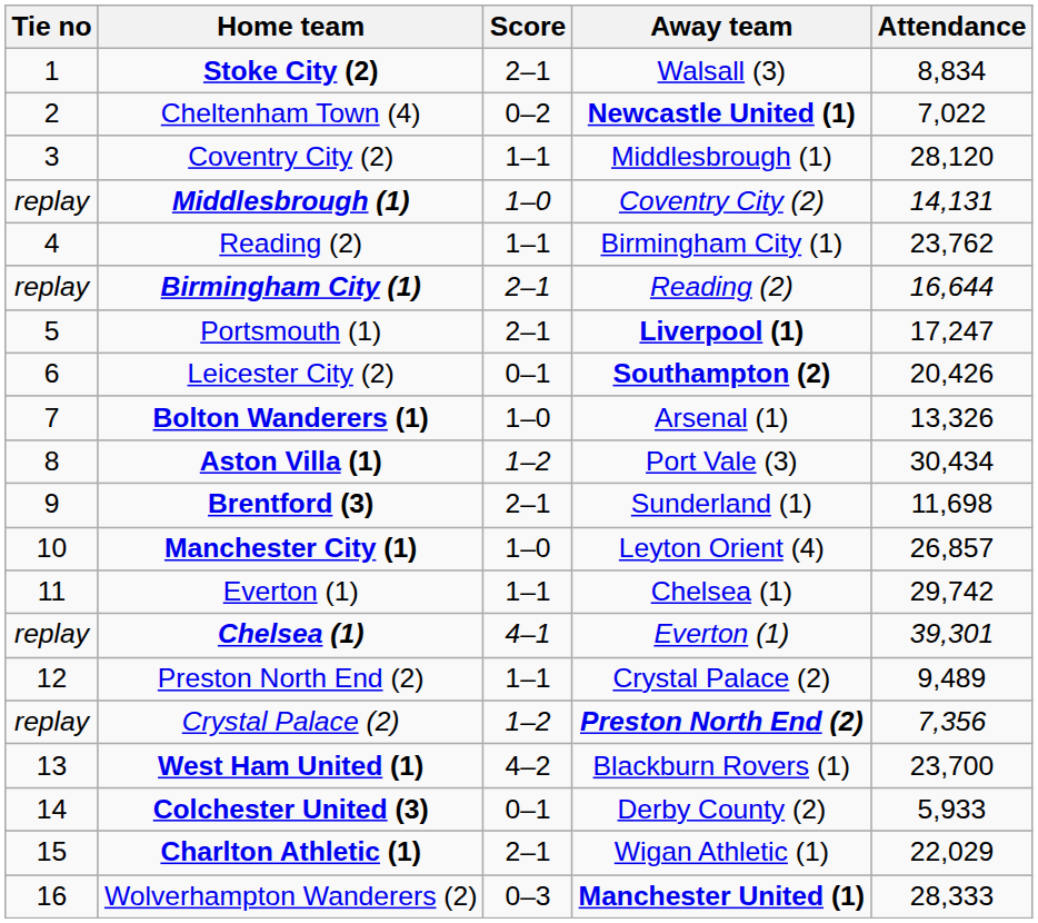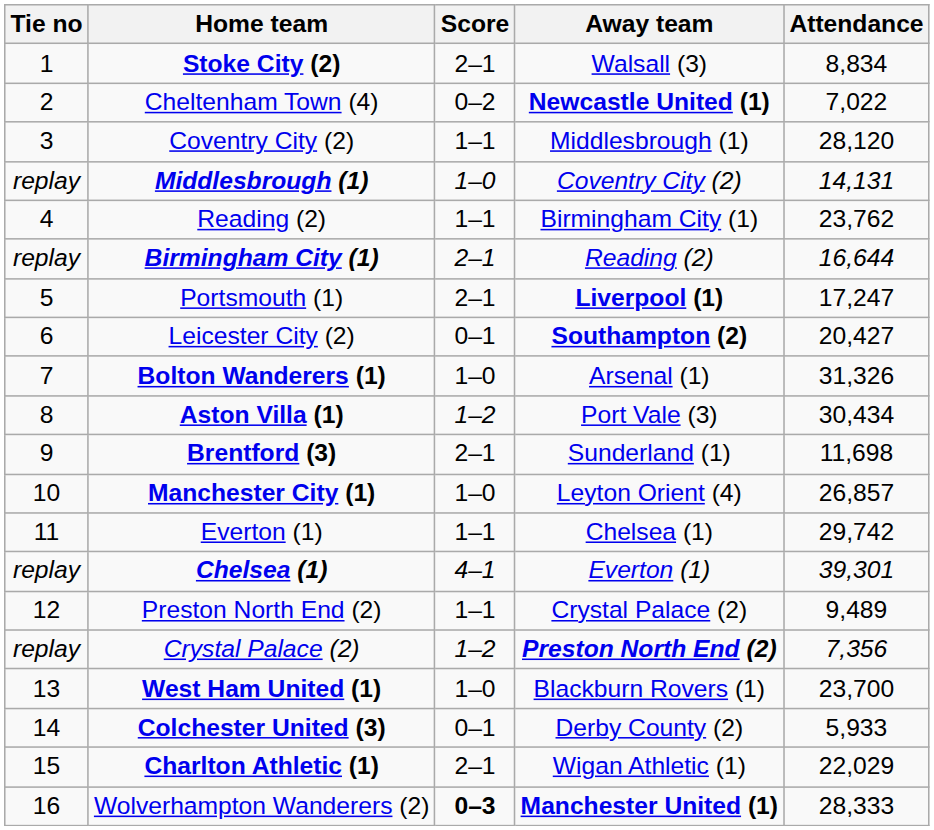 <table class="wikitable" style="text-align: center">
 <tr>
 <th>Tie no</th>
 <th>Home team</th>
 <th>Score</th>
 <th>Away team</th>
 <th>Attendance</th>
 </tr>
 <tr>
 <td>1</td>
 <td><strong><a href='#'>Stoke City</a> (2)</strong></td>
 <td>2–1</td>
 <td><a href='#'>Walsall</a> (3)</td>
 <td>8,834</td>
 </tr>
 <tr>
 <td>2</td>
 <td><a href='#'>Cheltenham Town</a> (4)</td>
 <td>0–2</td>
 <td><strong><a href='#'>Newcastle United</a> (1)</strong></td>
 <td>7,022</td>
 </tr>
 <tr>
 <td>3</td>
 <td><a href='#'>Coventry City</a> (2)</td>
 <td>1–1</td>
 <td><a href='#'>Middlesbrough</a> (1)</td>
 <td>28,120</td>
 </tr>
 <tr>
 <td><em>replay</em></td>
 <td><strong><em><a href='#'>Middlesbrough</a> (1)</em></strong></td>
 <td><em>1–0</em></td>
 <td><em><a href='#'>Coventry City</a> (2)</em></td>
 <td><em>14,131</em></td>
 </tr>
 <tr>
 <td>4</td>
 <td><a href='#'>Reading</a> (2)</td>
 <td>1–1</td>
 <td><a href='#'>Birmingham City</a> (1)</td>
 <td>23,762</td>
 </tr>
 <tr>
 <td><em>replay</em></td>
 <td><strong><em><a href='#'>Birmingham City</a> (1)</em></strong></td>
 <td><em>2–1</em></td>
 <td><em><a href='#'>Reading</a> (2)</em></td>
 <td><em>16,644</em></td>
 </tr>
 <tr>
 <td>5</td>
 <td><a href='#'>Portsmouth</a> (1)</td>
 <td>2–1</td>
 <td><strong><a href='#'>Liverpool</a> (1)</strong></td>
 <td>17,247</td>
 </tr>
 <tr>
 <td>6</td>
 <td><a href='#'>Leicester City</a> (2)</td>
 <td>0–1</td>
 <td><strong><a href='#'>Southampton</a> (2)</strong></td>
-<td>20,426</td>
+<td>20,427</td>
 </tr>
 <tr>
 <td>7</td>
 <td><strong><a href='#'>Bolton Wanderers</a> (1)</strong></td>
 <td>1–0</td>
 <td><a href='#'>Arsenal</a> (1)</td>
-<td>13,326</td>
+<td>31,326</td>
 </tr>
 <tr>
 <td>8</td>
 <td><strong><a href='#'>Aston Villa</a> (1)</strong></td>
 <td><em>1–2</em></td>
 <td><a href='#'>Port Vale</a> (3)</td>
 <td>30,434</td>
 </tr>
 <tr>
 <td>9</td>
 <td><strong><a href='#'>Brentford</a> (3)</strong></td>
 <td>2–1</td>
 <td><a href='#'>Sunderland</a> (1)</td>
 <td>11,698</td>
 </tr>
 <tr>
 <td>10</td>
 <td><strong><a href='#'>Manchester City</a> (1)</strong></td>
 <td>1–0</td>
 <td><a href='#'>Leyton Orient</a> (4)</td>
 <td>26,857</td>
 </tr>
 <tr>
 <td>11</td>
 <td><a href='#'>Everton</a> (1)</td>
 <td>1–1</td>
 <td><a href='#'>Chelsea</a> (1)</td>
 <td>29,742</td>
 </tr>
 <tr>
 <td><em>replay</em></td>
 <td><strong><em><a href='#'>Chelsea</a> (1)</em></strong></td>
 <td><em>4–1</em></td>
 <td><em><a href='#'>Everton</a> (1)</em></td>
 <td><em>39,301</em></td>
 </tr>
 <tr>
 <td>12</td>
 <td><a href='#'>Preston North End</a> (2)</td>
 <td>1–1</td>
 <td><a href='#'>Crystal Palace</a> (2)</td>
 <td>9,489</td>
 </tr>
 <tr>
 <td><em>replay</em></td>
 <td><em><a href='#'>Crystal Palace</a> (2)</em></td>
 <td><em>1–2</em></td>
 <td><strong><em><a href='#'>Preston North End</a> (2)</em></strong></td>
 <td><em>7,356</em></td>
 </tr>
 <tr>
 <td>13</td>
 <td><strong><a href='#'>West Ham United</a> (1)</strong></td>
-<td>4–2</td>
+<td>1–0</td>
 <td><a href='#'>Blackburn Rovers</a> (1)</td>
 <td>23,700</td>
 </tr>
 <tr>
 <td>14</td>
 <td><strong><a href='#'>Colchester United</a> (3)</strong></td>
 <td>0–1</td>
 <td><a href='#'>Derby County</a> (2)</td>
 <td>5,933</td>
 </tr>
 <tr>
 <td>15</td>
 <td><strong><a href='#'>Charlton Athletic</a> (1)</strong></td>
 <td>2–1</td>
 <td><a href='#'>Wigan Athletic</a> (1)</td>
 <td>22,029</td>
 </tr>
 <tr>
 <td>16</td>
 <td><a href='#'>Wolverhampton Wanderers</a> (2)</td>
-<td>0–3</td>
+<td><strong>0–3</strong></td>
 <td><strong><a href='#'>Manchester United</a> (1)</strong></td>
 <td>28,333</td>
 </tr>
 </table>
